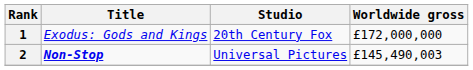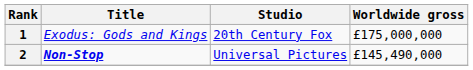 <table class="wikitable sortable plainrowheaders" style="margin:auto; margin:auto;">
 <tr>
 <th>Rank</th>
 <th>Title</th>
 <th>Studio</th>
 <th>Worldwide gross</th>
 </tr>
 <tr>
 <th style="text-align:center;">1</th>
 <td><em><a href='#'>Exodus: Gods and Kings</a></em></td>
 <td><a href='#'>20th Century Fox</a></td>
-<td>£172,000,000</td>
+<td>£175,000,000</td>
 </tr>
 <tr>
 <th style="text-align:center;">2</th>
 <td><strong><em><a href='#'>Non-Stop</a></em></strong></td>
 <td><a href='#'>Universal Pictures</a></td>
-<td>£145,490,003</td>
+<td>£145,490,000</td>
 </tr>
 <tr>
 </tr>
 </table>
